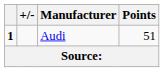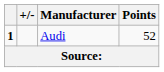 <table class="wikitable" style="font-size: 95%;">
 <tr>
 <th scope="col"></th>
 <th scope="col">+/-</th>
 <th scope="col">Manufacturer</th>
 <th scope="col">Points</th>
 </tr>
 <tr>
 <td align=center><strong>1</strong></td>
 <td align="left"></td>
 <td> <a href='#'>Audi</a></td>
-<td align=right>51</td>
+<td align=right>52</td>
 </tr>
 <tr>
 <th colspan=4>Source:</th>
 </tr>
 </table>
